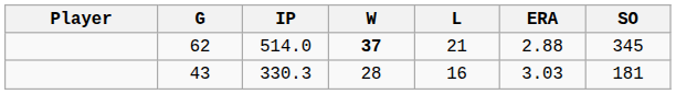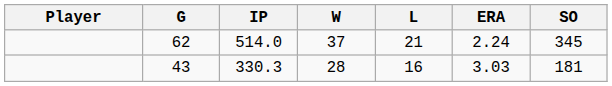 <table class="wikitable sortable">
 <tr>
 <th bgcolor="#DDDDFF" width="16%">Player</th>
 <th bgcolor="#DDDDFF" width="9%">G</th>
 <th bgcolor="#DDDDFF" width="9%">IP</th>
 <th bgcolor="#DDDDFF" width="9%">W</th>
 <th bgcolor="#DDDDFF" width="9%">L</th>
 <th bgcolor="#DDDDFF" width="9%">ERA</th>
 <th bgcolor="#DDDDFF" width="9%">SO</th>
 </tr>
 <tr align="center">
 <td></td>
 <td>62</td>
 <td>514.0</td>
-<td><strong>37</strong></td>
+<td>37</td>
 <td>21</td>
-<td>2.88</td>
+<td>2.24</td>
 <td>345</td>
 </tr>
 <tr align="center">
 <td></td>
 <td>43</td>
 <td>330.3</td>
 <td>28</td>
 <td>16</td>
 <td>3.03</td>
 <td>181</td>
 </tr>
 </table>
